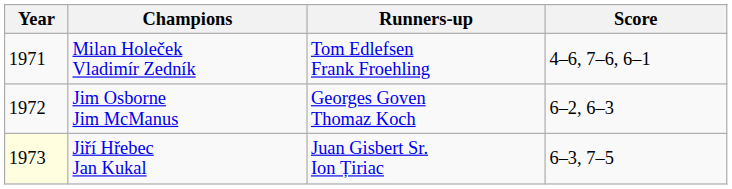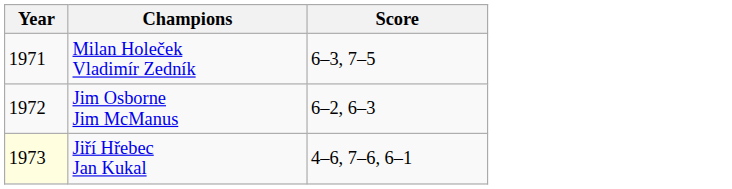 <table class=wikitable>
 <tr>
 <th style="width:48px">Year</th>
 <th style="width:200px">Champions</th>
-<th style="width:200px">Runners-up</th>
 <th style="width:150px" class="unsortable">Score</th>
 </tr>
 <tr>
 <td>1971</td>
 <td> <a href='#'>Milan Holeček</a><br> <a href='#'>Vladimír Zedník</a></td>
-<td> <a href='#'>Tom Edlefsen</a> <br>  <a href='#'>Frank Froehling</a></td>
-<td>4–6, 7–6, 6–1</td>
+<td>6–3, 7–5</td>
 </tr>
 <tr>
 <td>1972</td>
 <td> <a href='#'>Jim Osborne</a> <br> <a href='#'>Jim McManus</a></td>
-<td> <a href='#'>Georges Goven</a> <br>  <a href='#'>Thomaz Koch</a></td>
 <td>6–2, 6–3</td>
 </tr>
 <tr>
 <td style="background: lightyellow;">1973</td>
 <td> <a href='#'>Jiří Hřebec</a><br> <a href='#'>Jan Kukal</a></td>
-<td> <a href='#'>Juan Gisbert Sr.</a> <br>  <a href='#'>Ion Țiriac</a></td>
-<td>6–3, 7–5</td>
+<td>4–6, 7–6, 6–1</td>
 </tr>
 </table>
